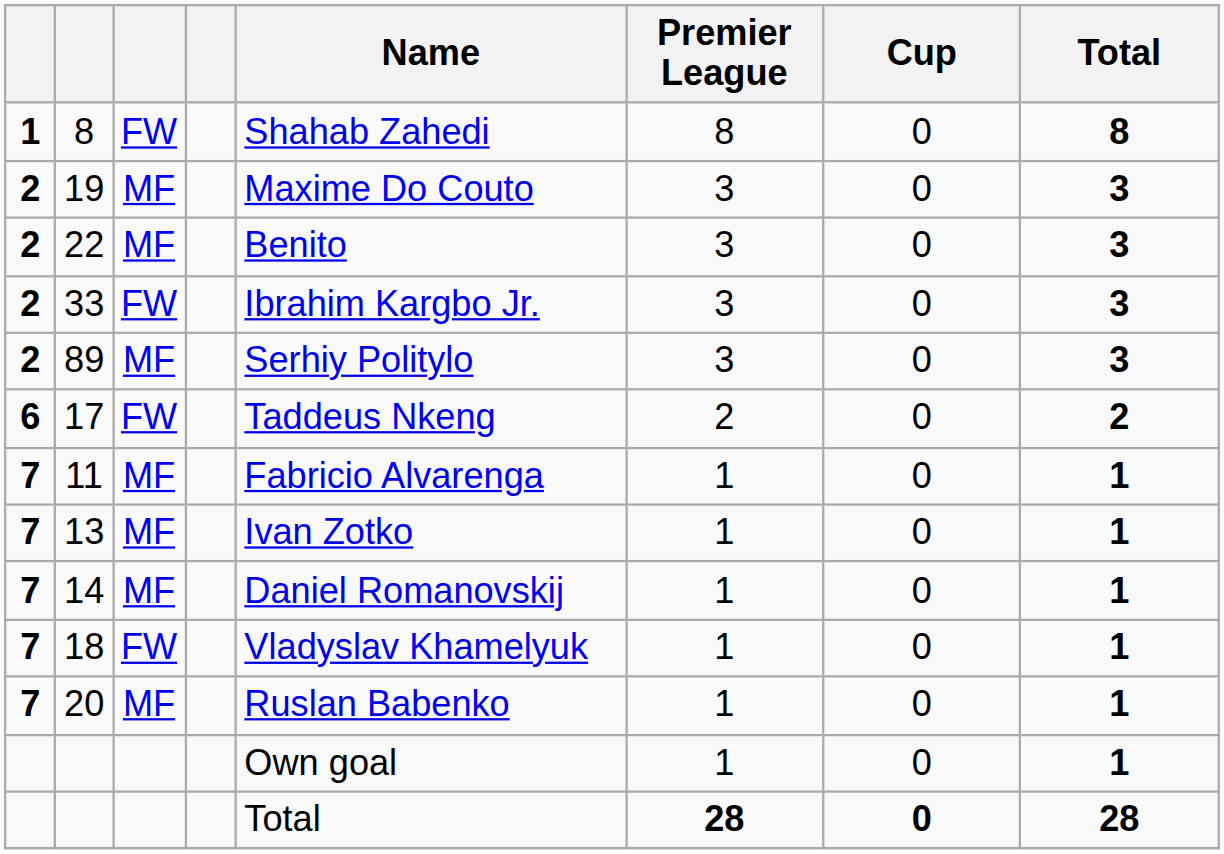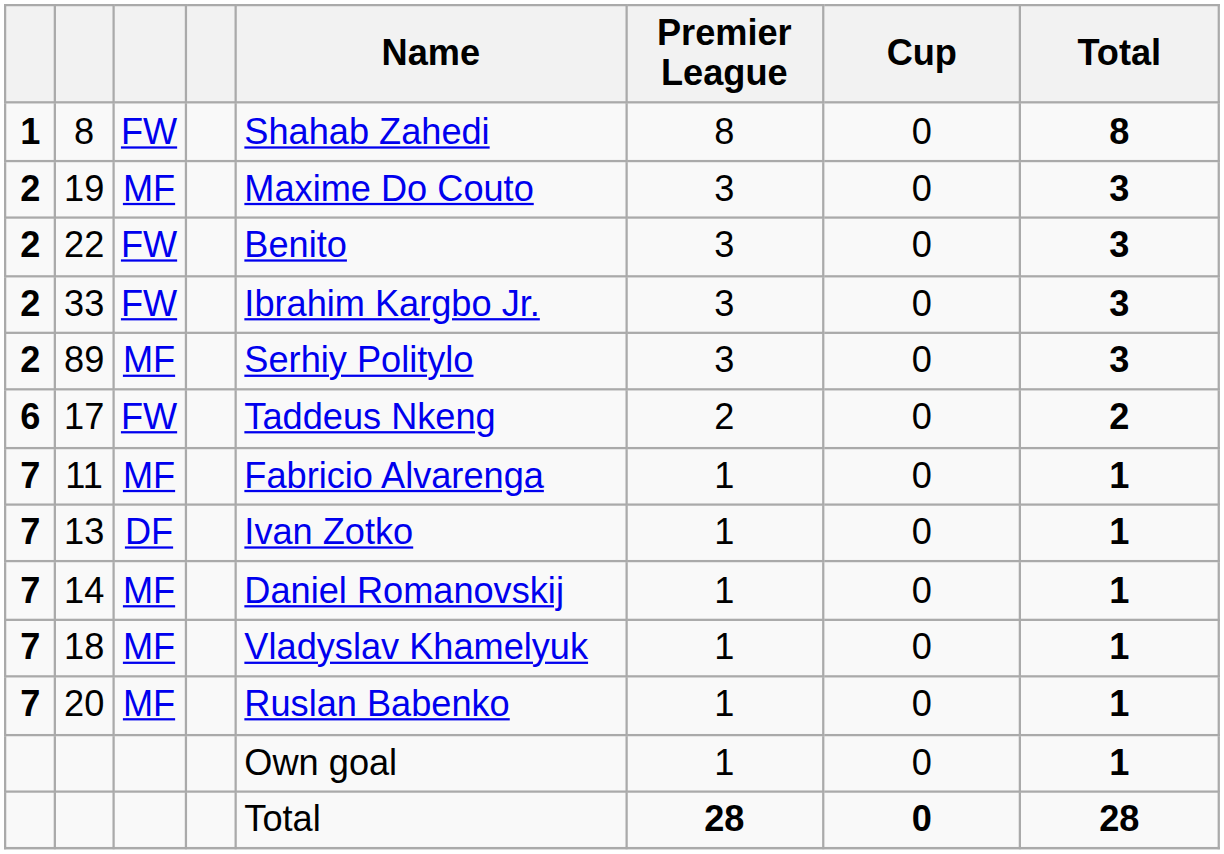 <table class="wikitable" style="text-align:center">
 <tr>
 <th width=15></th>
 <th width=15></th>
 <th width=15></th>
 <th width=15></th>
 <th width=165>Name</th>
 <th width=80><strong>Premier League</strong></th>
 <th width=80><strong>Cup</strong></th>
 <th width=80>Total</th>
 </tr>
 <tr>
 <td><strong>1</strong></td>
 <td>8</td>
 <td><a href='#'>FW</a></td>
 <td></td>
 <td align=left><a href='#'>Shahab Zahedi</a></td>
 <td>8</td>
 <td>0</td>
 <td><strong>8</strong></td>
 </tr>
 <tr>
 <td><strong>2</strong></td>
 <td>19</td>
 <td><a href='#'>MF</a></td>
 <td></td>
 <td align=left><a href='#'>Maxime Do Couto</a></td>
 <td>3</td>
 <td>0</td>
 <td><strong>3</strong></td>
 </tr>
 <tr>
 <td><strong>2</strong></td>
 <td>22</td>
-<td><a href='#'>MF</a></td>
+<td><a href='#'>FW</a></td>
 <td></td>
 <td align=left><a href='#'>Benito</a></td>
 <td>3</td>
 <td>0</td>
 <td><strong>3</strong></td>
 </tr>
 <tr>
 <td><strong>2</strong></td>
 <td>33</td>
 <td><a href='#'>FW</a></td>
 <td></td>
 <td align=left><a href='#'>Ibrahim Kargbo Jr.</a></td>
 <td>3</td>
 <td>0</td>
 <td><strong>3</strong></td>
 </tr>
 <tr>
 <td><strong>2</strong></td>
 <td>89</td>
 <td><a href='#'>MF</a></td>
 <td></td>
 <td align=left><a href='#'>Serhiy Politylo</a></td>
 <td>3</td>
 <td>0</td>
 <td><strong>3</strong></td>
 </tr>
 <tr>
 <td><strong>6</strong></td>
 <td>17</td>
 <td><a href='#'>FW</a></td>
 <td></td>
 <td align=left><a href='#'>Taddeus Nkeng</a></td>
 <td>2</td>
 <td>0</td>
 <td><strong>2</strong></td>
 </tr>
 <tr>
 <td><strong>7</strong></td>
 <td>11</td>
 <td><a href='#'>MF</a></td>
 <td></td>
 <td align=left><a href='#'>Fabricio Alvarenga</a></td>
 <td>1</td>
 <td>0</td>
 <td><strong>1</strong></td>
 </tr>
 <tr>
 <td><strong>7</strong></td>
 <td>13</td>
-<td><a href='#'>MF</a></td>
+<td><a href='#'>DF</a></td>
 <td></td>
 <td align=left><a href='#'>Ivan Zotko</a></td>
 <td>1</td>
 <td>0</td>
 <td><strong>1</strong></td>
 </tr>
 <tr>
 <td><strong>7</strong></td>
 <td>14</td>
 <td><a href='#'>MF</a></td>
 <td></td>
 <td align=left><a href='#'>Daniel Romanovskij</a></td>
 <td>1</td>
 <td>0</td>
 <td><strong>1</strong></td>
 </tr>
 <tr>
 <td><strong>7</strong></td>
 <td>18</td>
-<td><a href='#'>FW</a></td>
+<td><a href='#'>MF</a></td>
 <td></td>
 <td align=left><a href='#'>Vladyslav Khamelyuk</a></td>
 <td>1</td>
 <td>0</td>
 <td><strong>1</strong></td>
 </tr>
 <tr>
 <td><strong>7</strong></td>
 <td>20</td>
 <td><a href='#'>MF</a></td>
 <td></td>
 <td align=left><a href='#'>Ruslan Babenko</a></td>
 <td>1</td>
 <td>0</td>
 <td><strong>1</strong></td>
 </tr>
 <tr>
 <td></td>
 <td></td>
 <td></td>
 <td></td>
 <td align=left>Own goal</td>
 <td>1</td>
 <td>0</td>
 <td><strong>1</strong></td>
 </tr>
 <tr>
 <td></td>
 <td></td>
 <td></td>
 <td></td>
 <td align=left>Total</td>
 <td><strong>28</strong></td>
 <td><strong>0</strong></td>
 <td><strong>28</strong></td>
 </tr>
 <tr>
 </tr>
 </table>
